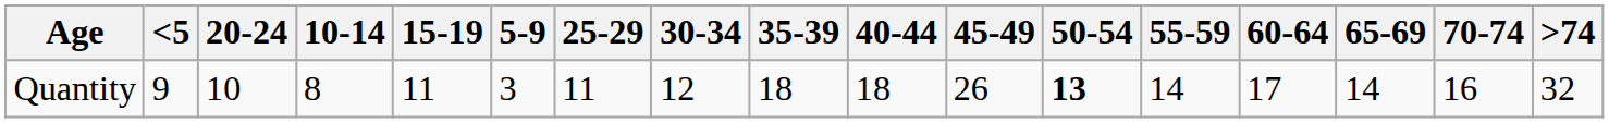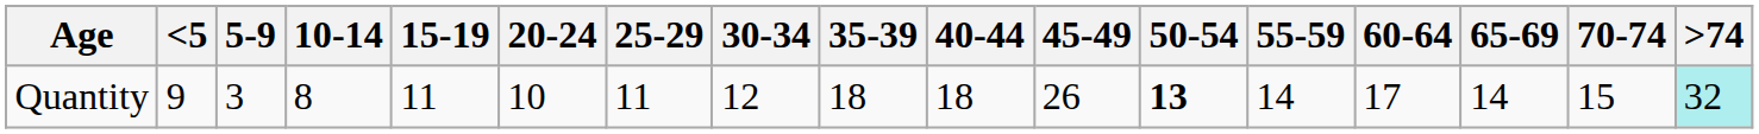 <table class="wikitable">
 <tr>
 <th>Age</th>
 <th><5</th>
-<th>20-24</th>
+<th>5-9</th>
 <th>10-14</th>
 <th>15-19</th>
-<th>5-9</th>
+<th>20-24</th>
 <th>25-29</th>
 <th>30-34</th>
 <th>35-39</th>
 <th>40-44</th>
 <th>45-49</th>
 <th>50-54</th>
 <th>55-59</th>
 <th>60-64</th>
 <th>65-69</th>
 <th>70-74</th>
 <th>>74</th>
 </tr>
 <tr>
 <td>Quantity</td>
 <td>9</td>
-<td>10</td>
+<td>3</td>
 <td>8</td>
 <td>11</td>
-<td>3</td>
+<td>10</td>
 <td>11</td>
 <td>12</td>
 <td>18</td>
 <td>18</td>
 <td>26</td>
 <td><strong>13</strong></td>
 <td>14</td>
 <td>17</td>
 <td>14</td>
-<td>16</td>
-<td>32</td>
+<td>15</td>
+<td style="background: paleturquoise;">32</td>
 </tr>
 </table>
